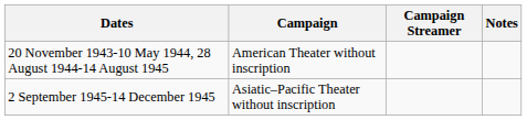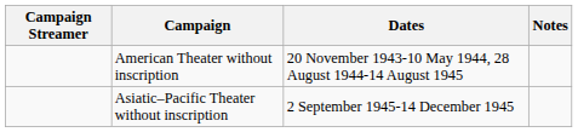 <table class="wikitable">
 <tr style="background:#efefef;">
+<th>Campaign Streamer</th>
+<th>Campaign</th>
 <th>Dates</th>
-<th>Campaign</th>
-<th>Campaign Streamer</th>
 <th>Notes</th>
 </tr>
 <tr>
+<td></td>
+<td>American Theater without inscription</td>
 <td>20 November 1943-10 May 1944, 28 August 1944-14 August 1945</td>
-<td>American Theater without inscription</td>
-<td></td>
 <td></td>
 </tr>
 <tr>
+<td></td>
+<td>Asiatic–Pacific Theater without inscription</td>
 <td>2 September 1945-14 December 1945</td>
-<td>Asiatic–Pacific Theater without inscription</td>
-<td></td>
 <td></td>
 </tr>
 </table>
